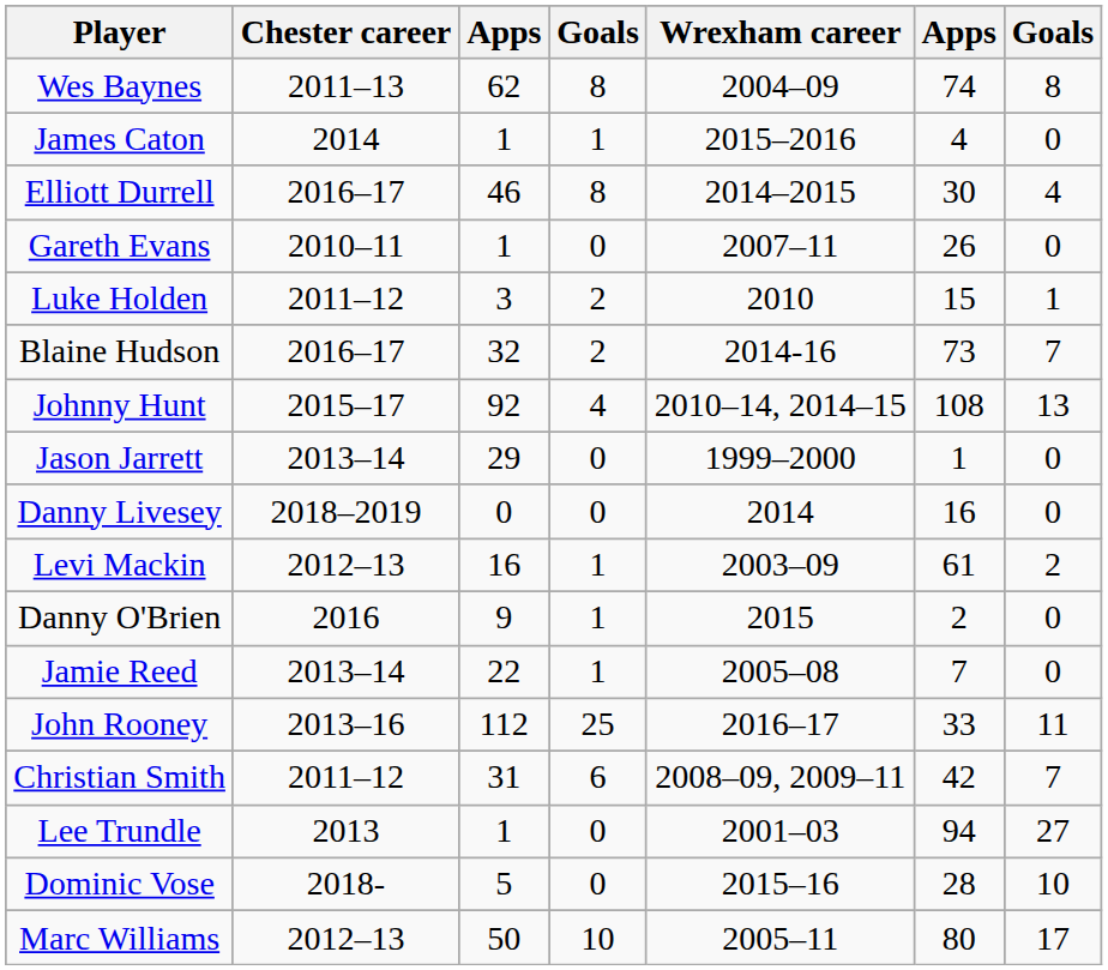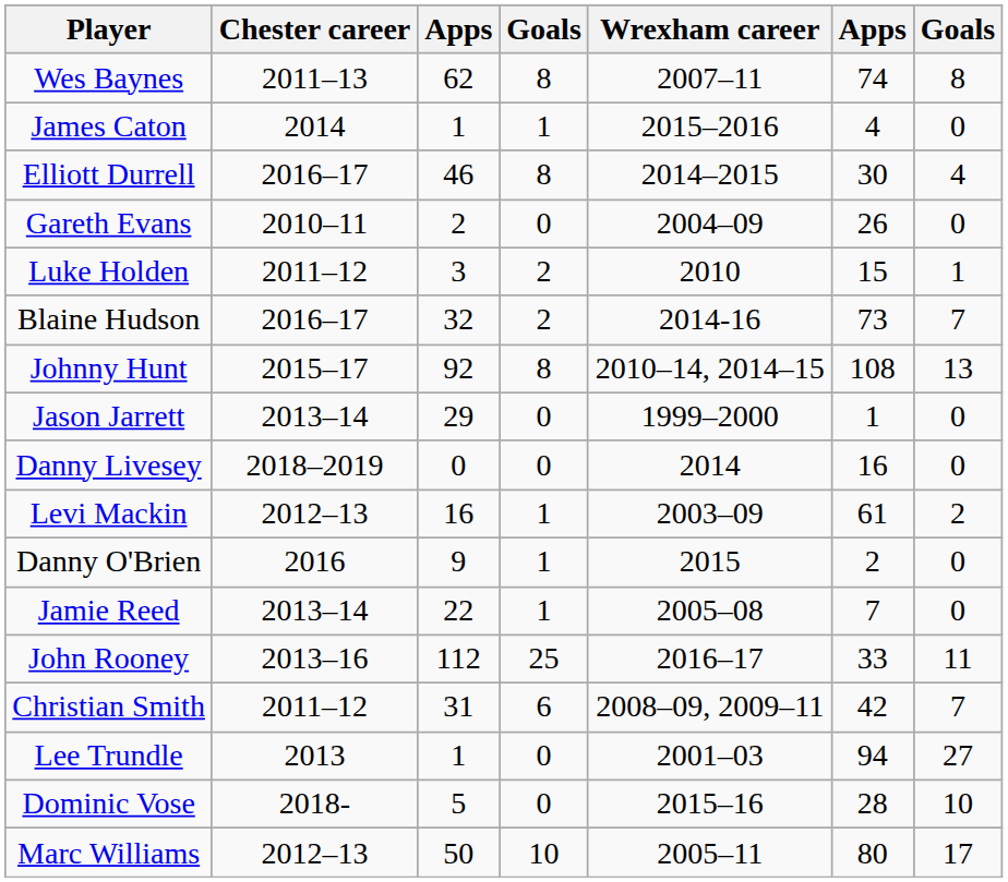 <table class="wikitable" style="text-align:center;">
 <tr>
 <th>Player</th>
 <th>Chester career</th>
 <th>Apps</th>
 <th>Goals</th>
 <th>Wrexham career</th>
 <th>Apps</th>
 <th>Goals</th>
 </tr>
 <tr>
 <td><a href='#'>Wes Baynes</a></td>
 <td>2011–13</td>
 <td>62</td>
 <td>8</td>
-<td>2004–09</td>
+<td>2007–11</td>
 <td>74</td>
 <td>8</td>
 </tr>
 <tr>
 <td><a href='#'>James Caton</a></td>
 <td>2014</td>
 <td>1</td>
 <td>1</td>
 <td>2015–2016</td>
 <td>4</td>
 <td>0</td>
 </tr>
 <tr>
 <td><a href='#'>Elliott Durrell</a></td>
 <td>2016–17</td>
 <td>46</td>
 <td>8</td>
 <td>2014–2015</td>
 <td>30</td>
 <td>4</td>
 </tr>
 <tr>
 <td><a href='#'>Gareth Evans</a></td>
 <td>2010–11</td>
-<td>1</td>
+<td>2</td>
 <td>0</td>
-<td>2007–11</td>
+<td>2004–09</td>
 <td>26</td>
 <td>0</td>
 </tr>
 <tr>
 <td><a href='#'>Luke Holden</a></td>
 <td>2011–12</td>
 <td>3</td>
 <td>2</td>
 <td>2010</td>
 <td>15</td>
 <td>1</td>
 </tr>
 <tr>
 <td>Blaine Hudson</td>
 <td>2016–17</td>
 <td>32</td>
 <td>2</td>
 <td>2014-16</td>
 <td>73</td>
 <td>7</td>
 </tr>
 <tr>
 <td><a href='#'>Johnny Hunt</a></td>
 <td>2015–17</td>
 <td>92</td>
-<td>4</td>
+<td>8</td>
 <td>2010–14, 2014–15</td>
 <td>108</td>
 <td>13</td>
 </tr>
 <tr>
 <td><a href='#'>Jason Jarrett</a></td>
 <td>2013–14</td>
 <td>29</td>
 <td>0</td>
 <td>1999–2000</td>
 <td>1</td>
 <td>0</td>
 </tr>
 <tr>
 <td><a href='#'>Danny Livesey</a></td>
 <td>2018–2019</td>
 <td>0</td>
 <td>0</td>
 <td>2014</td>
 <td>16</td>
 <td>0</td>
 </tr>
 <tr>
 <td><a href='#'>Levi Mackin</a></td>
 <td>2012–13</td>
 <td>16</td>
 <td>1</td>
 <td>2003–09</td>
 <td>61</td>
 <td>2</td>
 </tr>
 <tr>
 <td>Danny O'Brien</td>
 <td>2016</td>
 <td>9</td>
 <td>1</td>
 <td>2015</td>
 <td>2</td>
 <td>0</td>
 </tr>
 <tr>
 <td><a href='#'>Jamie Reed</a></td>
 <td>2013–14</td>
 <td>22</td>
 <td>1</td>
 <td>2005–08</td>
 <td>7</td>
 <td>0</td>
 </tr>
 <tr>
 <td><a href='#'>John Rooney</a></td>
 <td>2013–16</td>
 <td>112</td>
 <td>25</td>
 <td>2016–17</td>
 <td>33</td>
 <td>11</td>
 </tr>
 <tr>
 <td><a href='#'>Christian Smith</a></td>
 <td>2011–12</td>
 <td>31</td>
 <td>6</td>
 <td>2008–09, 2009–11</td>
 <td>42</td>
 <td>7</td>
 </tr>
 <tr>
 <td><a href='#'>Lee Trundle</a></td>
 <td>2013</td>
 <td>1</td>
 <td>0</td>
 <td>2001–03</td>
 <td>94</td>
 <td>27</td>
 </tr>
 <tr>
 <td><a href='#'>Dominic Vose</a></td>
 <td>2018-</td>
 <td>5</td>
 <td>0</td>
 <td>2015–16</td>
 <td>28</td>
 <td>10</td>
 </tr>
 <tr>
 <td><a href='#'>Marc Williams</a></td>
 <td>2012–13</td>
 <td>50</td>
 <td>10</td>
 <td>2005–11</td>
 <td>80</td>
 <td>17</td>
 </tr>
 </table>
